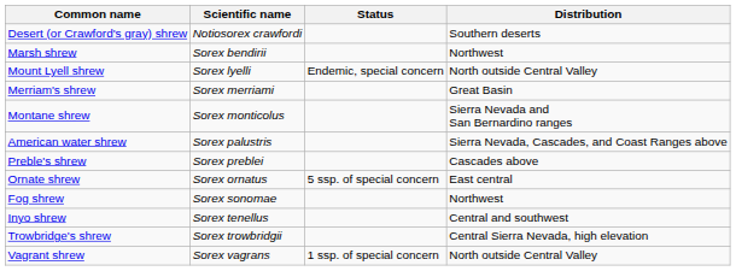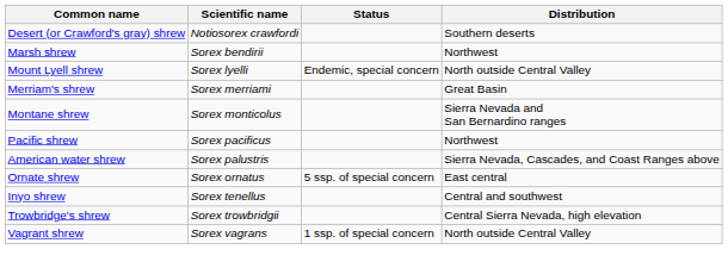 <table class="wikitable" | valign = "top">
 <tr>
 <th>Common name</th>
 <th>Scientific name</th>
 <th>Status</th>
 <th>Distribution</th>
 </tr>
 <tr>
 <td><a href='#'>Desert (or Crawford's gray) shrew</a></td>
 <td><em>Notiosorex crawfordi</em></td>
 <td></td>
 <td>Southern deserts</td>
 </tr>
 <tr>
 <td><a href='#'>Marsh shrew</a></td>
 <td><em>Sorex bendirii</em></td>
 <td></td>
 <td>Northwest</td>
 </tr>
 <tr>
 <td><a href='#'>Mount Lyell shrew</a></td>
 <td><em>Sorex lyelli</em></td>
 <td>Endemic, special concern</td>
 <td>North outside Central Valley</td>
 </tr>
 <tr>
 <td><a href='#'>Merriam's shrew</a></td>
 <td><em>Sorex merriami</em></td>
 <td></td>
 <td>Great Basin</td>
 </tr>
 <tr>
 <td><a href='#'>Montane shrew</a></td>
 <td><em>Sorex monticolus</em></td>
 <td></td>
 <td>Sierra Nevada and<br>San Bernardino ranges</td>
 </tr>
 <tr>
+<td><a href='#'>Pacific shrew</a></td>
+<td><em>Sorex pacificus</em></td>
+<td></td>
+<td>Northwest</td>
+</tr>
+<tr>
 <td><a href='#'>American water shrew</a></td>
 <td><em>Sorex palustris</em></td>
 <td></td>
 <td>Sierra Nevada, Cascades, and Coast Ranges above<br></td>
 </tr>
 <tr>
-<td><a href='#'>Preble's shrew</a></td>
-<td><em>Sorex preblei</em></td>
-<td></td>
-<td>Cascades above </td>
-</tr>
-<tr>
 <td><a href='#'>Ornate shrew</a></td>
 <td><em>Sorex ornatus</em></td>
 <td>5 ssp. of special concern</td>
 <td>East central</td>
-</tr>
-<tr>
-<td><a href='#'>Fog shrew</a></td>
-<td><em>Sorex sonomae</em></td>
-<td></td>
-<td>Northwest</td>
 </tr>
 <tr>
 <td><a href='#'>Inyo shrew</a></td>
 <td><em>Sorex tenellus</em></td>
 <td></td>
 <td>Central and southwest</td>
 </tr>
 <tr>
 <td><a href='#'>Trowbridge's shrew</a></td>
 <td><em>Sorex trowbridgii</em></td>
 <td></td>
 <td>Central Sierra Nevada, high elevation</td>
 </tr>
 <tr>
 <td><a href='#'>Vagrant shrew</a></td>
 <td><em>Sorex vagrans</em></td>
 <td>1 ssp. of special concern</td>
 <td>North outside Central Valley</td>
 </tr>
 </table>
